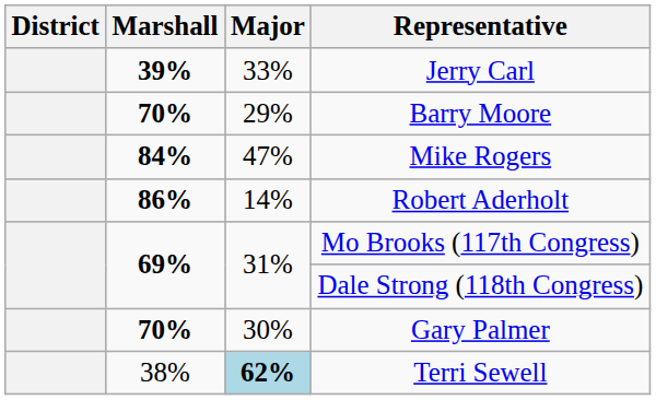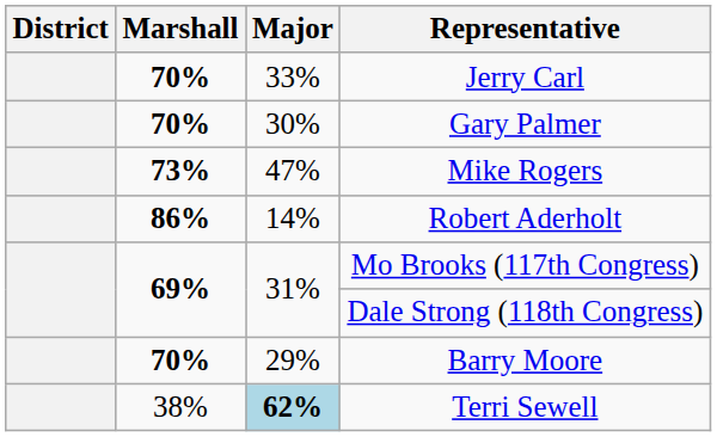 <table class=wikitable>
 <tr>
 <th>District</th>
 <th>Marshall</th>
 <th>Major</th>
 <th>Representative</th>
 </tr>
 <tr align=center>
 <th></th>
-<td><strong>39%</strong></td>
+<td><strong>70%</strong></td>
 <td>33%</td>
 <td><a href='#'>Jerry Carl</a></td>
 </tr>
 <tr align=center>
 <th></th>
 <td><strong>70%</strong></td>
-<td>29%</td>
-<td><a href='#'>Barry Moore</a></td>
+<td>30%</td>
+<td><a href='#'>Gary Palmer</a></td>
 </tr>
 <tr align=center>
 <th></th>
-<td><strong>84%</strong></td>
+<td><strong>73%</strong></td>
 <td>47%</td>
 <td><a href='#'>Mike Rogers</a></td>
 </tr>
 <tr align=center>
 <th></th>
 <td><strong>86%</strong></td>
 <td>14%</td>
 <td><a href='#'>Robert Aderholt</a></td>
 </tr>
 <tr align=center>
 <th rowspan=2 ></th>
 <td rowspan=2><strong>69%</strong></td>
 <td rowspan=2>31%</td>
 <td><a href='#'>Mo Brooks</a> (<a href='#'>117th Congress</a>)</td>
 </tr>
 <tr align=center>
 <td><a href='#'>Dale Strong</a> (<a href='#'>118th Congress</a>)</td>
 </tr>
 <tr align=center>
 <th></th>
 <td><strong>70%</strong></td>
-<td>30%</td>
-<td><a href='#'>Gary Palmer</a></td>
+<td>29%</td>
+<td><a href='#'>Barry Moore</a></td>
 </tr>
 <tr align=center>
 <th></th>
 <td>38%</td>
 <td style="background: lightblue;"><strong>62%</strong></td>
 <td><a href='#'>Terri Sewell</a></td>
 </tr>
 </table>
